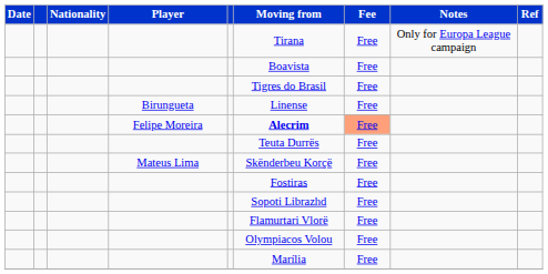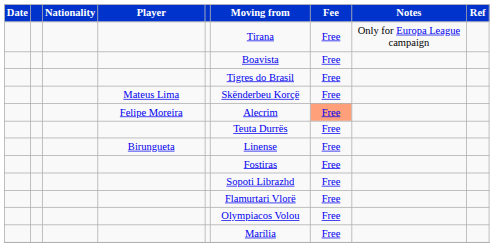 <table class="wikitable"  style="text-align:center; font-size:90%; ">
 <tr>
 <th style="background:#03c; color:white; width:15px;">Date</th>
 <th style="background:#03c; color:white; width:10px;"></th>
 <th style="background:#03c; color:white; width:10px;">Nationality</th>
 <th style="background:#03c; color:white; width:140px;">Player</th>
 <th style="background:#03c; color:white; width:1px;"></th>
 <th style="background:#03c; color:white; width:130px;">Moving from</th>
 <th style="background:#03c; color:white; width:50px;">Fee</th>
 <th style="background:#03c; color:white; width:150px;">Notes</th>
 <th style="background:#03c; color:white; width:25px;">Ref</th>
 </tr>
 <tr>
 <td></td>
 <td align=center></td>
 <td align=center></td>
 <td></td>
 <td></td>
 <td><a href='#'>Tirana</a></td>
 <td align=center><a href='#'>Free</a></td>
 <td align=center>Only for <a href='#'>Europa League</a> campaign</td>
 <td align=center></td>
 </tr>
 <tr>
 <td></td>
 <td align=center></td>
 <td align=center></td>
 <td></td>
 <td></td>
 <td><a href='#'>Boavista</a></td>
 <td align=center><a href='#'>Free</a></td>
 <td align=center></td>
 <td align=center></td>
 </tr>
 <tr>
 <td></td>
 <td align=center></td>
 <td align=center></td>
 <td></td>
 <td></td>
 <td><a href='#'>Tigres do Brasil</a></td>
 <td align=center><a href='#'>Free</a></td>
 <td align=center></td>
 <td align=center></td>
 </tr>
 <tr>
 <td></td>
 <td align=center></td>
 <td align=center></td>
-<td><a href='#'>Birungueta</a></td>
+<td><a href='#'>Mateus Lima</a></td>
 <td></td>
-<td><a href='#'>Linense</a></td>
+<td><a href='#'>Skënderbeu Korçë</a></td>
 <td align=center><a href='#'>Free</a></td>
 <td align=center></td>
 <td align=center></td>
 </tr>
 <tr>
 <td></td>
 <td align=center></td>
 <td align=center></td>
 <td><a href='#'>Felipe Moreira</a></td>
 <td></td>
-<td><strong><a href='#'>Alecrim</a></strong></td>
+<td><a href='#'>Alecrim</a></td>
 <td align=center style="background: lightsalmon;"><a href='#'>Free</a></td>
 <td align=center></td>
 <td align=center></td>
 </tr>
 <tr>
 <td></td>
 <td align=center></td>
 <td align=center></td>
 <td></td>
 <td></td>
 <td><a href='#'>Teuta Durrës</a></td>
 <td align=center><a href='#'>Free</a></td>
 <td align=center></td>
 <td align=center></td>
 </tr>
 <tr>
 <td></td>
 <td align=center></td>
 <td align=center></td>
-<td><a href='#'>Mateus Lima</a></td>
+<td><a href='#'>Birungueta</a></td>
 <td></td>
-<td><a href='#'>Skënderbeu Korçë</a></td>
+<td><a href='#'>Linense</a></td>
 <td align=center><a href='#'>Free</a></td>
 <td align=center></td>
 <td align=center></td>
 </tr>
 <tr>
 <td></td>
 <td align=center></td>
 <td align=center></td>
 <td></td>
 <td></td>
 <td><a href='#'>Fostiras</a></td>
 <td align=center><a href='#'>Free</a></td>
 <td align=center></td>
 <td align=center></td>
 </tr>
 <tr>
 <td></td>
 <td align=center></td>
 <td align=center></td>
 <td></td>
 <td></td>
 <td><a href='#'>Sopoti Librazhd</a></td>
 <td align=center><a href='#'>Free</a></td>
 <td align=center></td>
 <td align=center></td>
 </tr>
 <tr>
 <td></td>
 <td align=center></td>
 <td align=center></td>
 <td></td>
 <td></td>
 <td><a href='#'>Flamurtari Vlorë</a></td>
 <td align=center><a href='#'>Free</a></td>
 <td align=center></td>
 <td align=center></td>
 </tr>
 <tr>
 <td></td>
 <td align=center></td>
 <td align=center></td>
 <td></td>
 <td></td>
 <td><a href='#'>Olympiacos Volou</a></td>
 <td align=center><a href='#'>Free</a></td>
 <td align=center></td>
 <td align=center></td>
 </tr>
 <tr>
 <td></td>
 <td align=center></td>
 <td align=center></td>
 <td></td>
 <td></td>
 <td><a href='#'>Marília</a></td>
 <td align=center><a href='#'>Free</a></td>
 <td align=center></td>
 <td align=center></td>
 </tr>
 <tr>
 </tr>
 </table>
